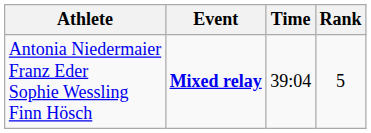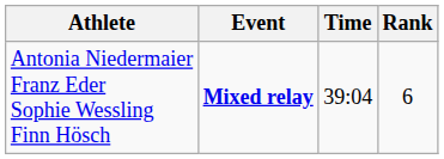 <table class="wikitable" style="font-size:90%">
 <tr>
 <th>Athlete</th>
 <th>Event</th>
 <th>Time</th>
 <th>Rank</th>
 </tr>
 <tr align=center>
 <td align=left><a href='#'>Antonia Niedermaier</a><br><a href='#'>Franz Eder</a><br><a href='#'>Sophie Wessling</a><br><a href='#'>Finn Hösch</a></td>
 <td align=left><strong><a href='#'>Mixed relay</a></strong></td>
 <td>39:04</td>
-<td>5</td>
+<td>6</td>
 </tr>
 </table>
